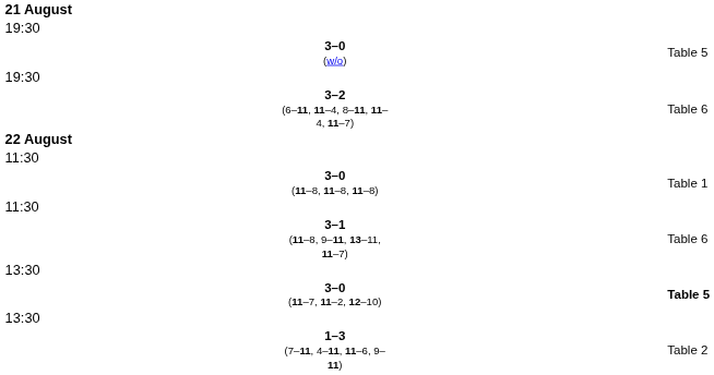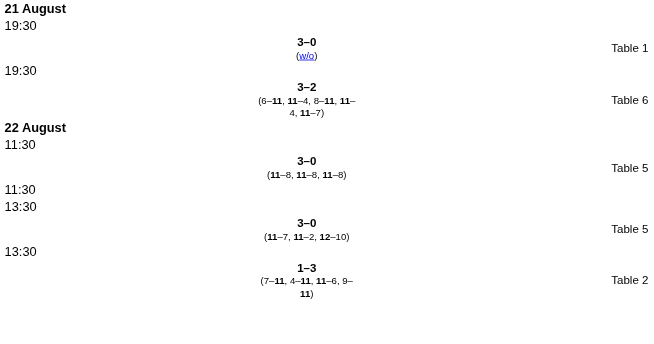 <table style="width:100%;" cellspacing="1">
 <tr>
 <th width=25%></th>
 <th width=10%></th>
 <th width=25%></th>
 </tr>
 <tr>
 <td><strong>21 August</strong></td>
 </tr>
 <tr>
 <td>19:30</td>
 </tr>
 <tr style=font-size:90%>
 <td align=right><strong></strong></td>
 <td align=center><strong> 3–0 </strong><br><small>(<a href='#'>w/o</a>)</small></td>
 <td></td>
-<td>Table 5</td>
+<td>Table 1</td>
 </tr>
 <tr>
 <td>19:30</td>
 </tr>
 <tr style=font-size:90%>
 <td align=right><strong></strong></td>
 <td align=center><strong> 3–2 </strong><br><small>(6–<strong>11</strong>, <strong>11</strong>–4, 8–<strong>11</strong>, <strong>11</strong>–4, <strong>11</strong>–7)</small></td>
 <td></td>
 <td>Table 6</td>
 </tr>
 <tr>
 <td><strong>22 August</strong></td>
 </tr>
 <tr>
 <td>11:30</td>
 </tr>
 <tr style=font-size:90%>
 <td align=right><strong></strong></td>
 <td align=center><strong> 3–0 </strong><br><small>(<strong>11</strong>–8, <strong>11</strong>–8, <strong>11</strong>–8)</small></td>
 <td></td>
-<td>Table 1</td>
+<td>Table 5</td>
 </tr>
 <tr>
 <td>11:30</td>
-</tr>
-<tr style=font-size:90%>
-<td align=right><strong></strong></td>
-<td align=center><strong> 3–1 </strong><br><small>(<strong>11</strong>–8, 9–<strong>11</strong>, <strong>13</strong>–11, <strong>11</strong>–7)</small></td>
-<td></td>
-<td>Table 6</td>
 </tr>
 <tr>
 <td>13:30</td>
 </tr>
 <tr style=font-size:90%>
 <td align=right><strong></strong></td>
 <td align=center><strong> 3–0 </strong><br><small>(<strong>11</strong>–7, <strong>11</strong>–2, <strong>12</strong>–10)</small></td>
 <td></td>
-<td><strong>Table 5</strong></td>
+<td>Table 5</td>
 </tr>
 <tr>
 <td>13:30</td>
 </tr>
 <tr style=font-size:90%>
 <td align=right></td>
 <td align=center><strong> 1–3 </strong><br><small>(7–<strong>11</strong>, 4–<strong>11</strong>, <strong>11</strong>–6, 9–<strong>11</strong>)</small></td>
 <td><strong></strong></td>
 <td>Table 2</td>
 </tr>
 </table>
